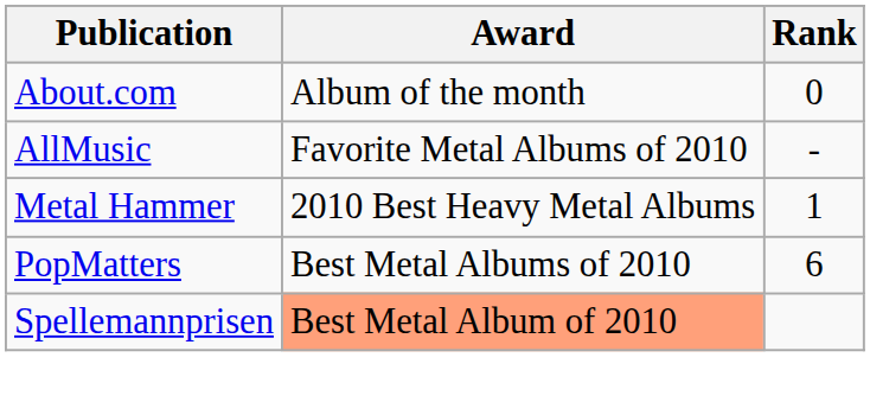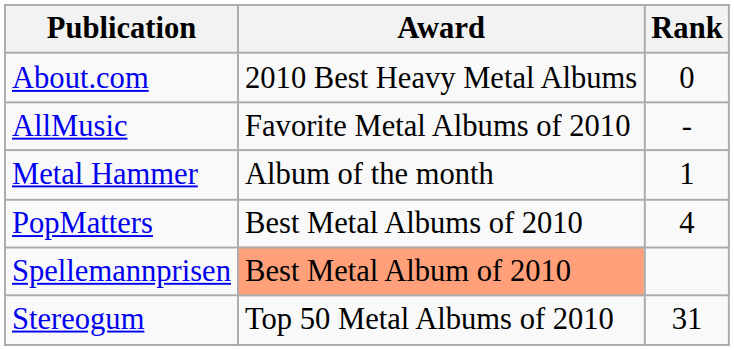 <table class="wikitable">
 <tr>
 <th>Publication</th>
 <th>Award</th>
 <th>Rank</th>
 </tr>
 <tr>
 <td><a href='#'>About.com</a></td>
-<td>Album of the month</td>
+<td>2010 Best Heavy Metal Albums</td>
 <td style="text-align:center;">0</td>
 </tr>
 <tr>
 <td><a href='#'>AllMusic</a></td>
 <td>Favorite Metal Albums of 2010</td>
 <td style="text-align:center;">-</td>
 </tr>
 <tr>
 <td><a href='#'>Metal Hammer</a></td>
-<td>2010 Best Heavy Metal Albums</td>
+<td>Album of the month</td>
 <td style="text-align:center;">1</td>
 </tr>
 <tr>
 <td><a href='#'>PopMatters</a></td>
 <td>Best Metal Albums of 2010</td>
-<td style="text-align:center;">6</td>
+<td style="text-align:center;">4</td>
 </tr>
 <tr>
 <td><a href='#'>Spellemannprisen</a></td>
 <td style="background: lightsalmon;">Best Metal Album of 2010</td>
 <td style="text-align:center;"></td>
 </tr>
+<tr>
+<td><a href='#'>Stereogum</a></td>
+<td>Top 50 Metal Albums of 2010</td>
+<td style="text-align:center;">31</td>
+</tr>
 </table>
